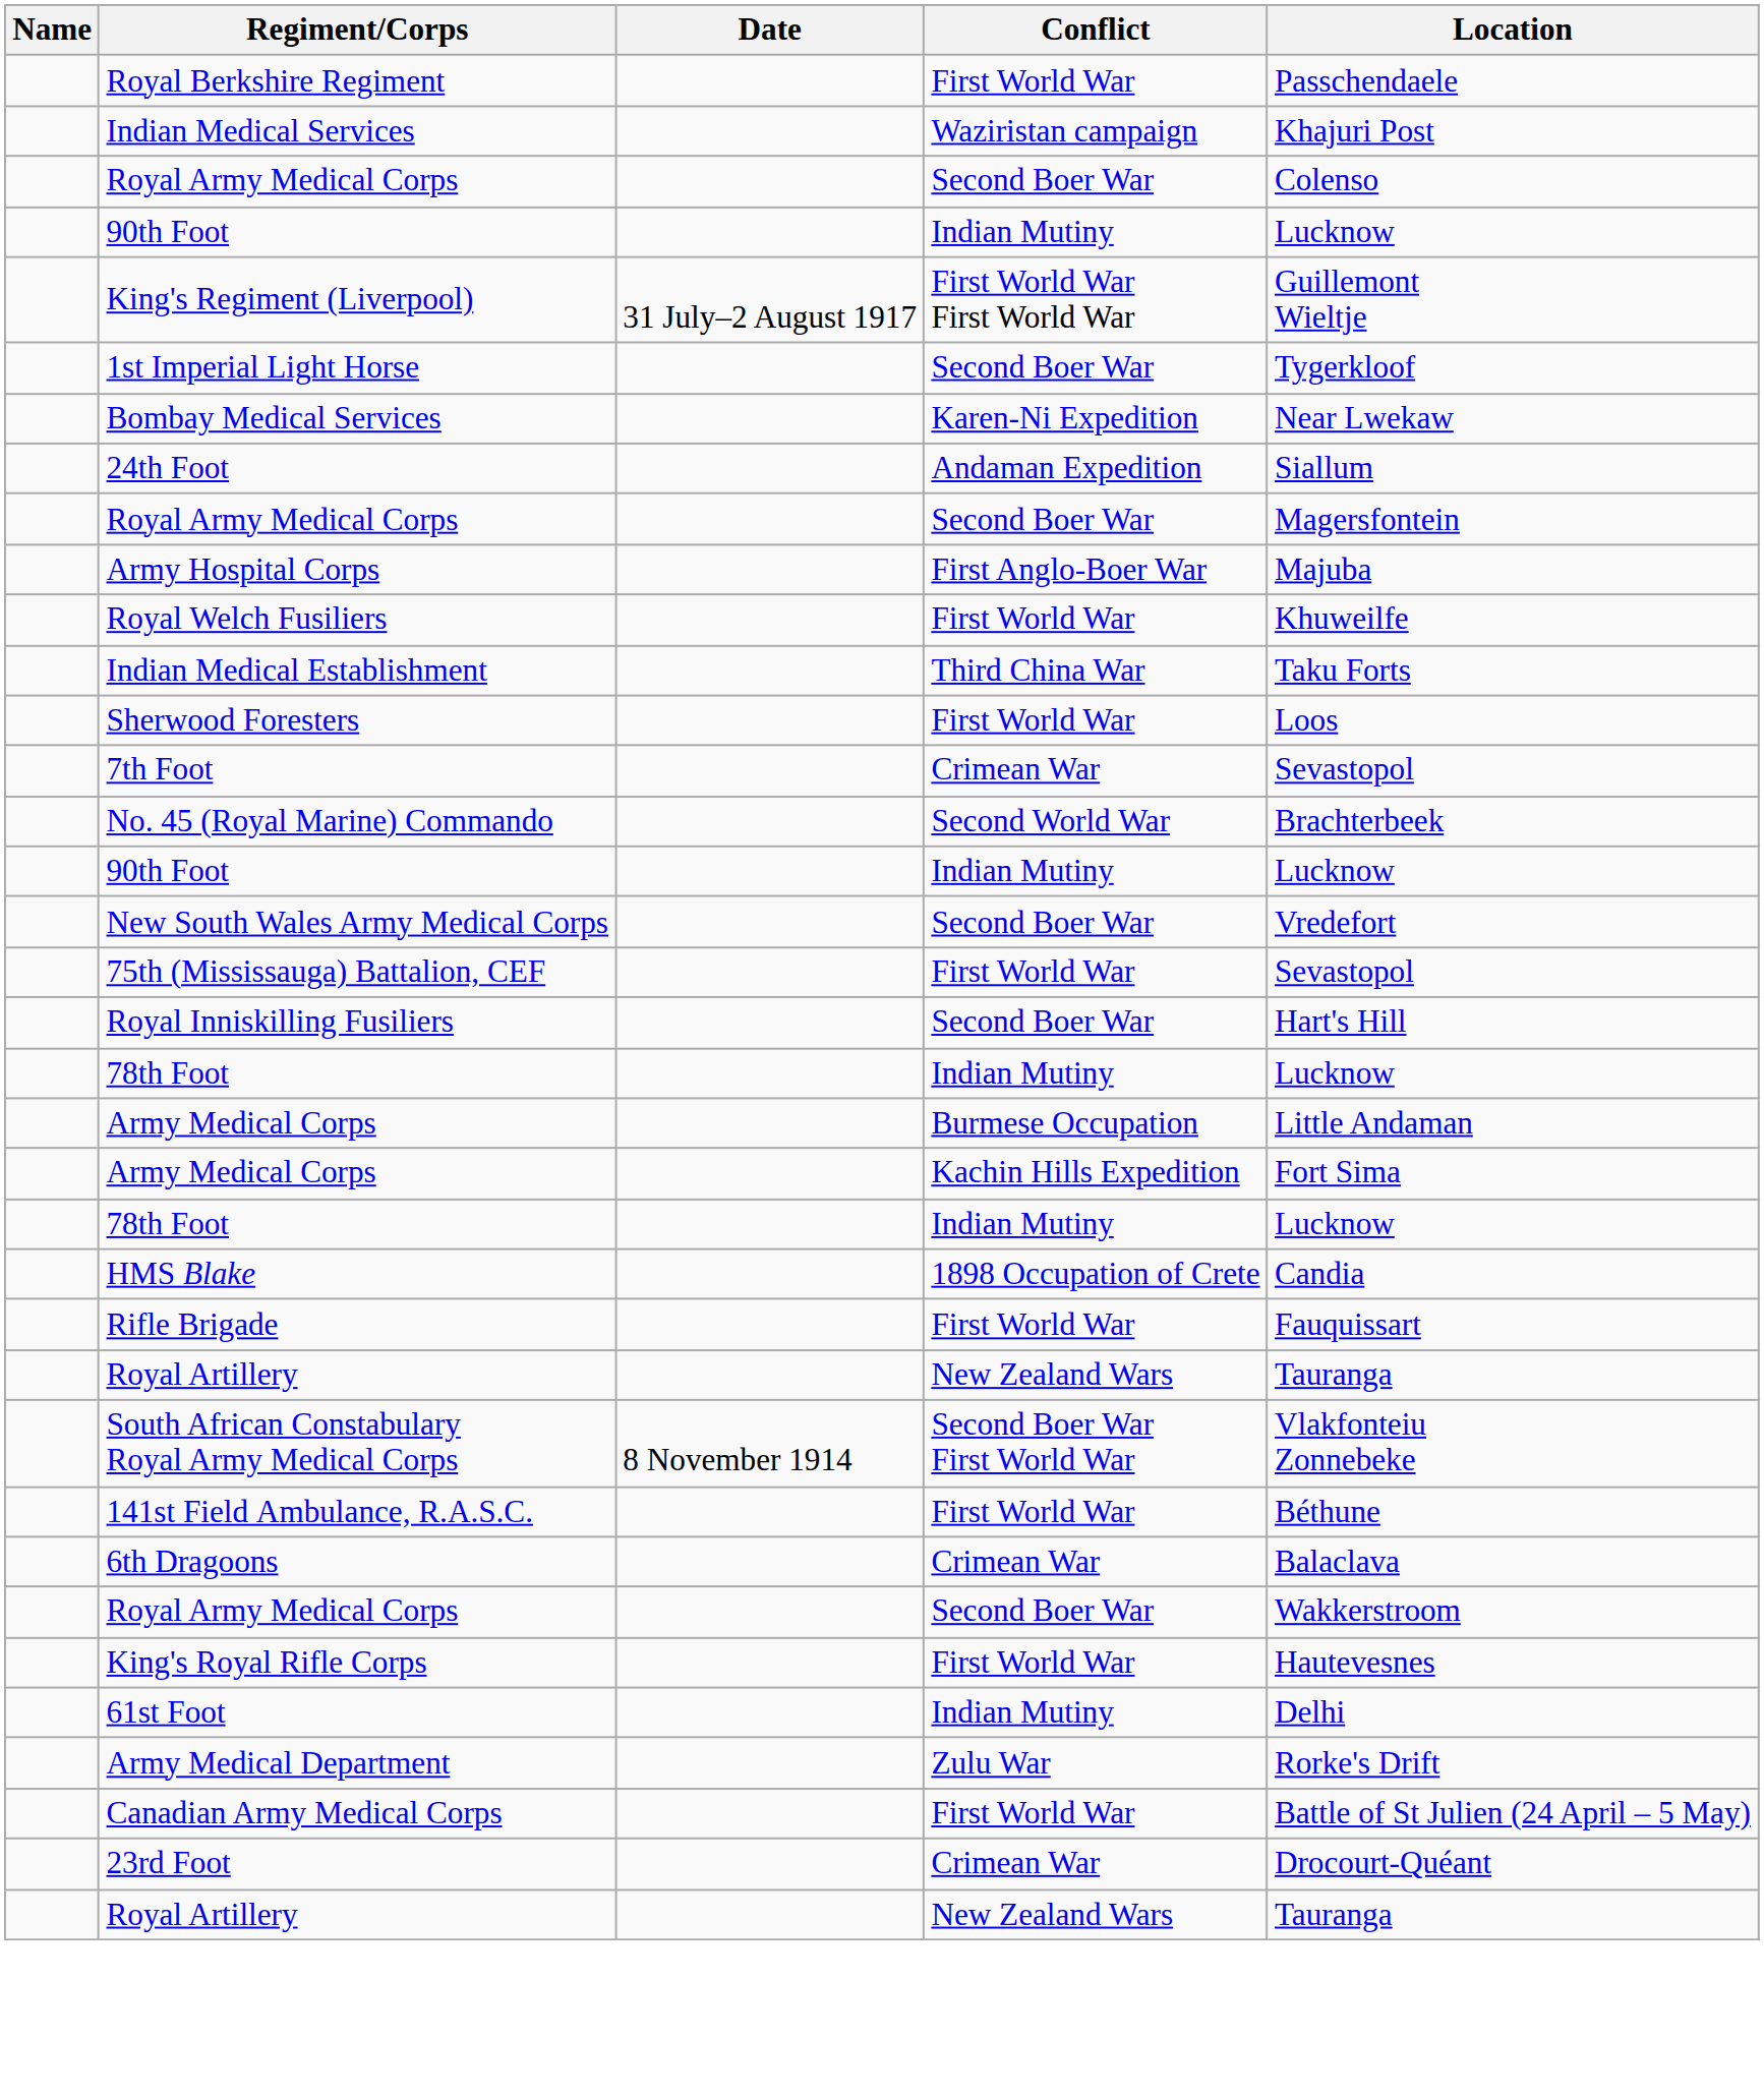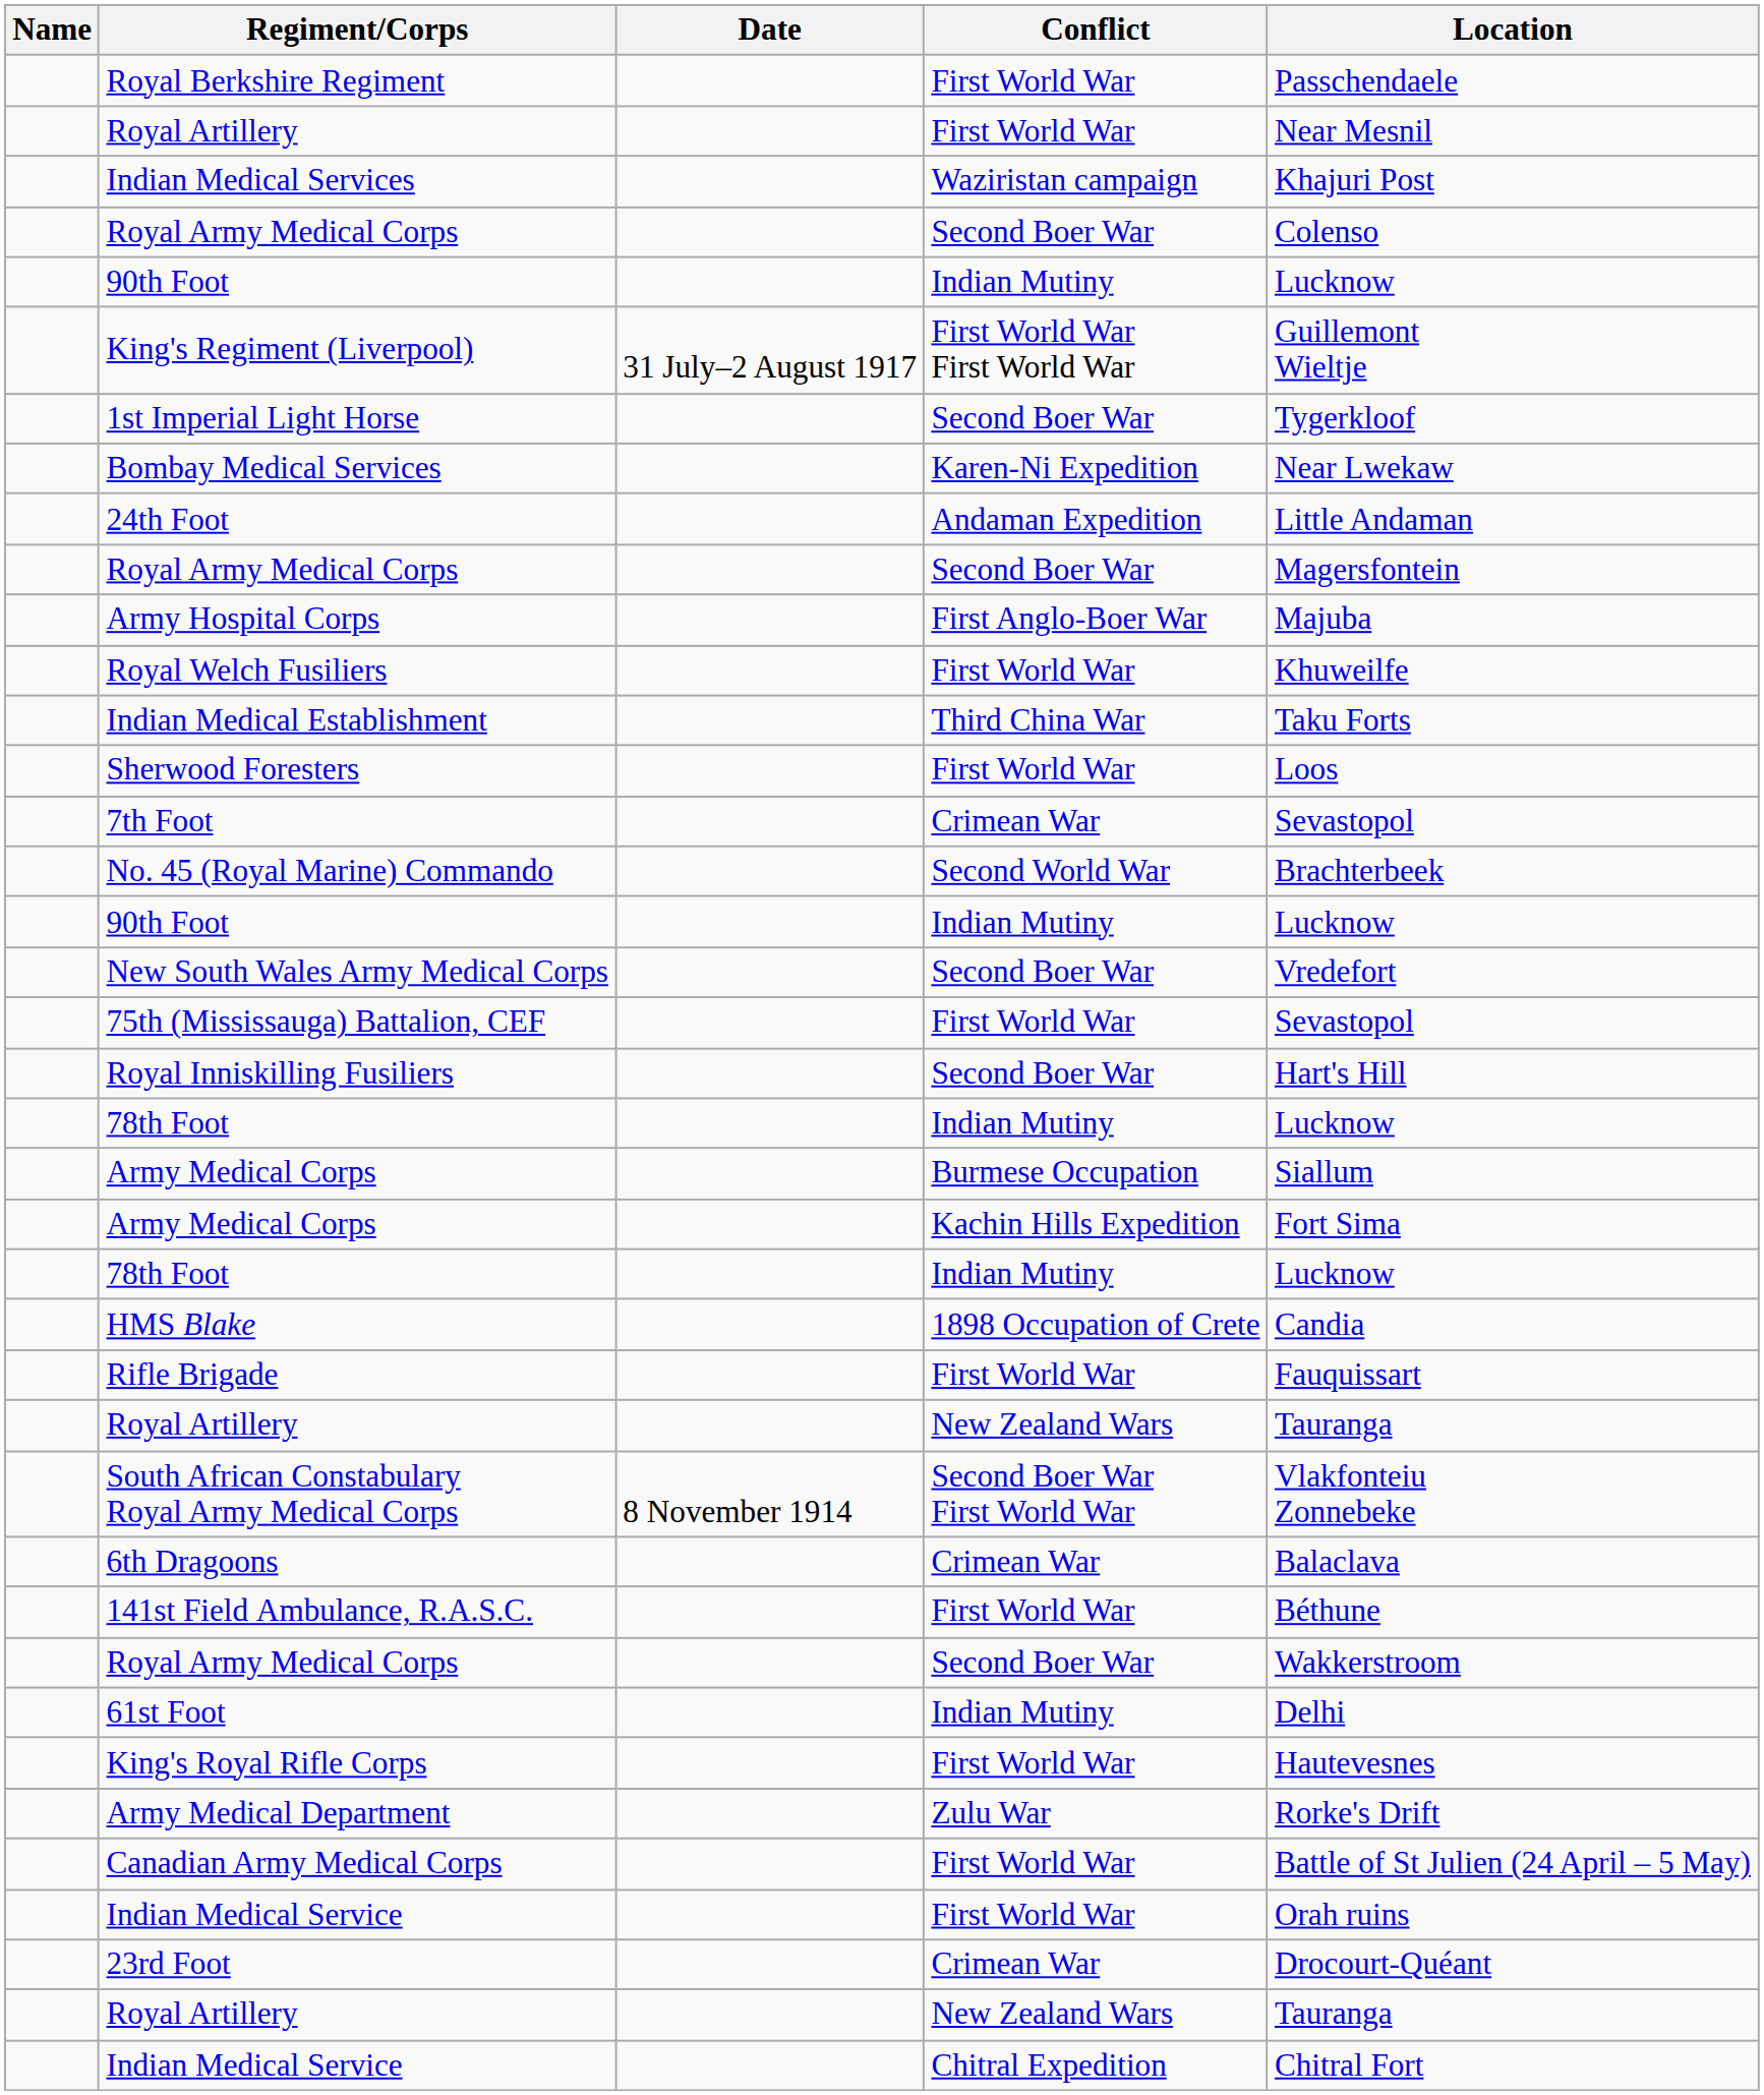 <table class="wikitable sortable">
 <tr>
 <th>Name</th>
 <th>Regiment/Corps</th>
 <th>Date</th>
 <th>Conflict</th>
 <th>Location</th>
 </tr>
 <tr>
 <td></td>
 <td><a href='#'>Royal Berkshire Regiment</a></td>
 <td></td>
 <td><a href='#'>First World War</a></td>
 <td><a href='#'>Passchendaele</a></td>
+</tr>
+<tr>
+<td></td>
+<td><a href='#'>Royal Artillery</a></td>
+<td></td>
+<td><a href='#'>First World War</a></td>
+<td><a href='#'>Near Mesnil</a></td>
 </tr>
 <tr>
 <td></td>
 <td><a href='#'>Indian Medical Services</a></td>
 <td></td>
 <td><a href='#'>Waziristan campaign</a></td>
 <td><a href='#'>Khajuri Post</a></td>
 </tr>
 <tr>
 <td></td>
 <td><a href='#'>Royal Army Medical Corps</a></td>
 <td></td>
 <td><a href='#'>Second Boer War</a></td>
 <td><a href='#'>Colenso</a></td>
 </tr>
 <tr>
 <td></td>
 <td><a href='#'>90th Foot</a></td>
 <td></td>
 <td><a href='#'>Indian Mutiny</a></td>
 <td><a href='#'>Lucknow</a></td>
 </tr>
 <tr>
 <td></td>
 <td><a href='#'>King's Regiment (Liverpool)</a></td>
 <td><br>31 July–2 August 1917</td>
 <td><a href='#'>First World War</a><br>First World War</td>
 <td><a href='#'>Guillemont</a><br><a href='#'>Wieltje</a></td>
 </tr>
 <tr>
 <td></td>
 <td><a href='#'>1st Imperial Light Horse</a></td>
 <td></td>
 <td><a href='#'>Second Boer War</a></td>
 <td><a href='#'>Tygerkloof</a></td>
 </tr>
 <tr>
 <td></td>
 <td><a href='#'>Bombay Medical Services</a></td>
 <td></td>
 <td><a href='#'>Karen-Ni Expedition</a></td>
 <td><a href='#'>Near Lwekaw</a></td>
 </tr>
 <tr>
 <td></td>
 <td><a href='#'>24th Foot</a></td>
 <td></td>
 <td><a href='#'>Andaman Expedition</a></td>
-<td><a href='#'>Siallum</a></td>
+<td><a href='#'>Little Andaman</a></td>
 </tr>
 <tr>
 <td></td>
 <td><a href='#'>Royal Army Medical Corps</a></td>
 <td></td>
 <td><a href='#'>Second Boer War</a></td>
 <td><a href='#'>Magersfontein</a></td>
 </tr>
 <tr>
 <td></td>
 <td><a href='#'>Army Hospital Corps</a></td>
 <td></td>
 <td><a href='#'>First Anglo-Boer War</a></td>
 <td><a href='#'>Majuba</a></td>
 </tr>
 <tr>
 <td></td>
 <td><a href='#'>Royal Welch Fusiliers</a></td>
 <td></td>
 <td><a href='#'>First World War</a></td>
 <td><a href='#'>Khuweilfe</a></td>
 </tr>
 <tr>
 <td></td>
 <td><a href='#'>Indian Medical Establishment</a></td>
 <td></td>
 <td><a href='#'>Third China War</a></td>
 <td><a href='#'>Taku Forts</a></td>
 </tr>
 <tr>
 <td></td>
 <td><a href='#'>Sherwood Foresters</a></td>
 <td></td>
 <td><a href='#'>First World War</a></td>
 <td><a href='#'>Loos</a></td>
 </tr>
 <tr>
 <td></td>
 <td><a href='#'>7th Foot</a></td>
 <td></td>
 <td><a href='#'>Crimean War</a></td>
 <td><a href='#'>Sevastopol</a></td>
 </tr>
 <tr>
 <td></td>
 <td><a href='#'>No. 45 (Royal Marine) Commando</a></td>
 <td></td>
 <td><a href='#'>Second World War</a></td>
 <td><a href='#'>Brachterbeek</a></td>
 </tr>
 <tr>
 <td></td>
 <td><a href='#'>90th Foot</a></td>
 <td></td>
 <td><a href='#'>Indian Mutiny</a></td>
 <td><a href='#'>Lucknow</a></td>
 </tr>
 <tr>
 <td></td>
 <td><a href='#'>New South Wales Army Medical Corps</a></td>
 <td></td>
 <td><a href='#'>Second Boer War</a></td>
 <td><a href='#'>Vredefort</a></td>
 </tr>
 <tr>
 <td></td>
 <td><a href='#'>75th (Mississauga) Battalion, CEF</a></td>
 <td></td>
 <td><a href='#'>First World War</a></td>
 <td><a href='#'>Sevastopol</a></td>
 </tr>
 <tr>
 <td></td>
 <td><a href='#'>Royal Inniskilling Fusiliers</a></td>
 <td></td>
 <td><a href='#'>Second Boer War</a></td>
 <td><a href='#'>Hart's Hill</a></td>
 </tr>
 <tr>
 <td></td>
 <td><a href='#'>78th Foot</a></td>
 <td></td>
 <td><a href='#'>Indian Mutiny</a></td>
 <td><a href='#'>Lucknow</a></td>
 </tr>
 <tr>
 <td></td>
 <td><a href='#'>Army Medical Corps</a></td>
 <td></td>
 <td><a href='#'>Burmese Occupation</a></td>
-<td><a href='#'>Little Andaman</a></td>
+<td><a href='#'>Siallum</a></td>
 </tr>
 <tr>
 <td></td>
 <td><a href='#'>Army Medical Corps</a></td>
 <td></td>
 <td><a href='#'>Kachin Hills Expedition</a></td>
 <td><a href='#'>Fort Sima</a></td>
 </tr>
 <tr>
 <td></td>
 <td><a href='#'>78th Foot</a></td>
 <td></td>
 <td><a href='#'>Indian Mutiny</a></td>
 <td><a href='#'>Lucknow</a></td>
 </tr>
 <tr>
 <td></td>
 <td><a href='#'>HMS <em>Blake</em></a></td>
 <td></td>
 <td><a href='#'>1898 Occupation of Crete</a></td>
 <td><a href='#'>Candia</a></td>
 </tr>
 <tr>
 <td></td>
 <td><a href='#'>Rifle Brigade</a></td>
 <td></td>
 <td><a href='#'>First World War</a></td>
 <td><a href='#'>Fauquissart</a></td>
 </tr>
 <tr>
 <td></td>
 <td><a href='#'>Royal Artillery</a></td>
 <td></td>
 <td><a href='#'>New Zealand Wars</a></td>
 <td><a href='#'>Tauranga</a></td>
 </tr>
 <tr>
 <td></td>
 <td><a href='#'>South African Constabulary</a><br><a href='#'>Royal Army Medical Corps</a></td>
 <td><br>8 November 1914</td>
 <td><a href='#'>Second Boer War</a><br><a href='#'>First World War</a></td>
 <td><a href='#'>Vlakfonteiu</a><br><a href='#'>Zonnebeke</a></td>
 </tr>
 <tr>
 <td></td>
+<td><a href='#'>6th Dragoons</a></td>
+<td></td>
+<td><a href='#'>Crimean War</a></td>
+<td><a href='#'>Balaclava</a></td>
+</tr>
+<tr>
+<td></td>
 <td><a href='#'>141st Field Ambulance, R.A.S.C.</a></td>
 <td></td>
 <td><a href='#'>First World War</a></td>
 <td><a href='#'>Béthune</a></td>
-</tr>
-<tr>
-<td></td>
-<td><a href='#'>6th Dragoons</a></td>
-<td></td>
-<td><a href='#'>Crimean War</a></td>
-<td><a href='#'>Balaclava</a></td>
 </tr>
 <tr>
 <td></td>
 <td><a href='#'>Royal Army Medical Corps</a></td>
 <td></td>
 <td><a href='#'>Second Boer War</a></td>
 <td><a href='#'>Wakkerstroom</a></td>
 </tr>
 <tr>
 <td></td>
+<td><a href='#'>61st Foot</a></td>
+<td></td>
+<td><a href='#'>Indian Mutiny</a></td>
+<td><a href='#'>Delhi</a></td>
+</tr>
+<tr>
+<td></td>
 <td><a href='#'>King's Royal Rifle Corps</a></td>
 <td></td>
 <td><a href='#'>First World War</a></td>
 <td><a href='#'>Hautevesnes</a></td>
-</tr>
-<tr>
-<td></td>
-<td><a href='#'>61st Foot</a></td>
-<td></td>
-<td><a href='#'>Indian Mutiny</a></td>
-<td><a href='#'>Delhi</a></td>
 </tr>
 <tr>
 <td></td>
 <td><a href='#'>Army Medical Department</a></td>
 <td></td>
 <td><a href='#'>Zulu War</a></td>
 <td><a href='#'>Rorke's Drift</a></td>
 </tr>
 <tr>
 <td></td>
 <td><a href='#'>Canadian Army Medical Corps</a></td>
 <td></td>
 <td><a href='#'>First World War</a></td>
 <td><a href='#'>Battle of St Julien (24 April – 5 May)</a></td>
 </tr>
 <tr>
 <td></td>
+<td><a href='#'>Indian Medical Service</a></td>
+<td></td>
+<td><a href='#'>First World War</a></td>
+<td><a href='#'>Orah ruins</a></td>
+</tr>
+<tr>
+<td></td>
 <td><a href='#'>23rd Foot</a></td>
 <td></td>
 <td><a href='#'>Crimean War</a></td>
 <td><a href='#'>Drocourt-Quéant</a></td>
 </tr>
 <tr>
 <td></td>
 <td><a href='#'>Royal Artillery</a></td>
 <td></td>
 <td><a href='#'>New Zealand Wars</a></td>
 <td><a href='#'>Tauranga</a></td>
 </tr>
+<tr>
+<td></td>
+<td><a href='#'>Indian Medical Service</a></td>
+<td></td>
+<td><a href='#'>Chitral Expedition</a></td>
+<td><a href='#'>Chitral Fort</a></td>
+</tr>
 </table>
